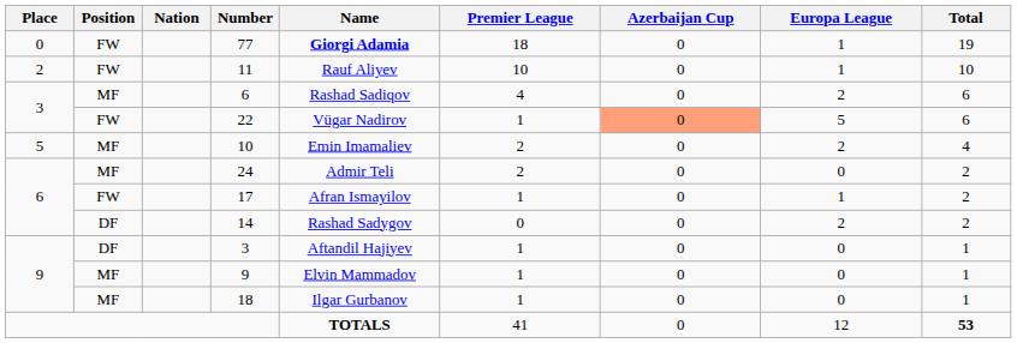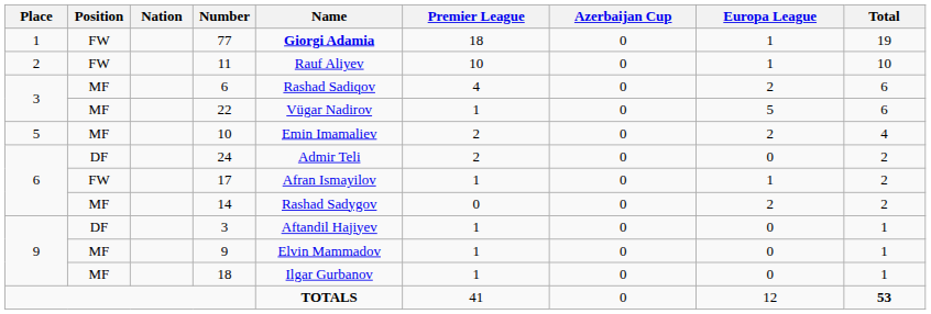 <table class="wikitable" style="font-size: 95%; text-align: center;">
 <tr>
 <th width=60>Place</th>
 <th width=60>Position</th>
 <th width=60>Nation</th>
 <th width=60>Number</th>
 <th width=150>Name</th>
 <th width=150><a href='#'>Premier League</a></th>
 <th width=150><a href='#'>Azerbaijan Cup</a></th>
 <th width=150><a href='#'>Europa League</a></th>
 <th width=80>Total</th>
 </tr>
 <tr>
-<td>0</td>
+<td>1</td>
 <td>FW</td>
 <td></td>
 <td>77</td>
 <td><strong><a href='#'>Giorgi Adamia</a></strong></td>
 <td>18</td>
 <td>0</td>
 <td>1</td>
 <td>19</td>
 </tr>
 <tr>
 <td>2</td>
 <td>FW</td>
 <td></td>
 <td>11</td>
 <td><a href='#'>Rauf Aliyev</a></td>
 <td>10</td>
 <td>0</td>
 <td>1</td>
 <td>10</td>
 </tr>
 <tr>
 <td rowspan="2">3</td>
 <td>MF</td>
 <td></td>
 <td>6</td>
 <td><a href='#'>Rashad Sadiqov</a></td>
 <td>4</td>
 <td>0</td>
 <td>2</td>
 <td>6</td>
 </tr>
 <tr>
-<td>FW</td>
+<td>MF</td>
 <td></td>
 <td>22</td>
 <td><a href='#'>Vügar Nadirov</a></td>
 <td>1</td>
-<td style="background: lightsalmon;">0</td>
+<td>0</td>
 <td>5</td>
 <td>6</td>
 </tr>
 <tr>
 <td>5</td>
 <td>MF</td>
 <td></td>
 <td>10</td>
 <td><a href='#'>Emin Imamaliev</a></td>
 <td>2</td>
 <td>0</td>
 <td>2</td>
 <td>4</td>
 </tr>
 <tr>
 <td rowspan="3">6</td>
-<td>MF</td>
+<td>DF</td>
 <td></td>
 <td>24</td>
 <td><a href='#'>Admir Teli</a></td>
 <td>2</td>
 <td>0</td>
 <td>0</td>
 <td>2</td>
 </tr>
 <tr>
 <td>FW</td>
 <td></td>
 <td>17</td>
 <td><a href='#'>Afran Ismayilov</a></td>
 <td>1</td>
 <td>0</td>
 <td>1</td>
 <td>2</td>
 </tr>
 <tr>
-<td>DF</td>
+<td>MF</td>
 <td></td>
 <td>14</td>
 <td><a href='#'>Rashad Sadygov</a></td>
 <td>0</td>
 <td>0</td>
 <td>2</td>
 <td>2</td>
 </tr>
 <tr>
 <td rowspan="3">9</td>
 <td>DF</td>
 <td></td>
 <td>3</td>
 <td><a href='#'>Aftandil Hajiyev</a></td>
 <td>1</td>
 <td>0</td>
 <td>0</td>
 <td>1</td>
 </tr>
 <tr>
 <td>MF</td>
 <td></td>
 <td>9</td>
 <td><a href='#'>Elvin Mammadov</a></td>
 <td>1</td>
 <td>0</td>
 <td>0</td>
 <td>1</td>
 </tr>
 <tr>
 <td>MF</td>
 <td></td>
 <td>18</td>
 <td><a href='#'>Ilgar Gurbanov</a></td>
 <td>1</td>
 <td>0</td>
 <td>0</td>
 <td>1</td>
 </tr>
 <tr>
 <td colspan="4"></td>
 <td><strong>TOTALS</strong></td>
 <td>41</td>
 <td>0</td>
 <td>12</td>
 <td><strong>53</strong></td>
 </tr>
 </table>
